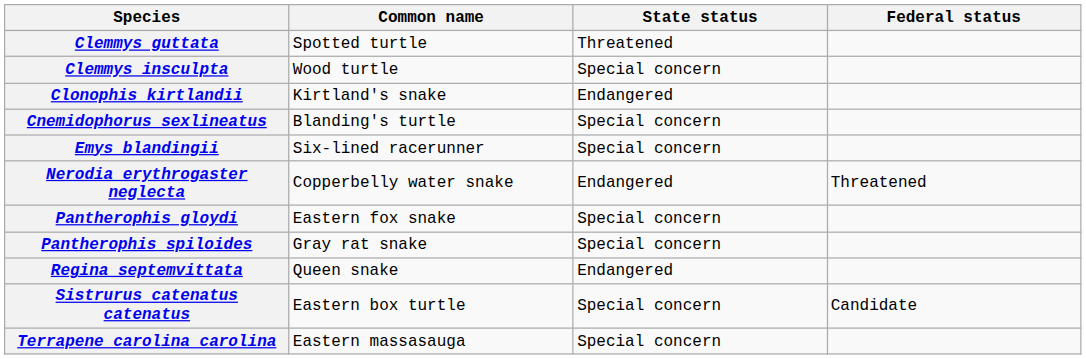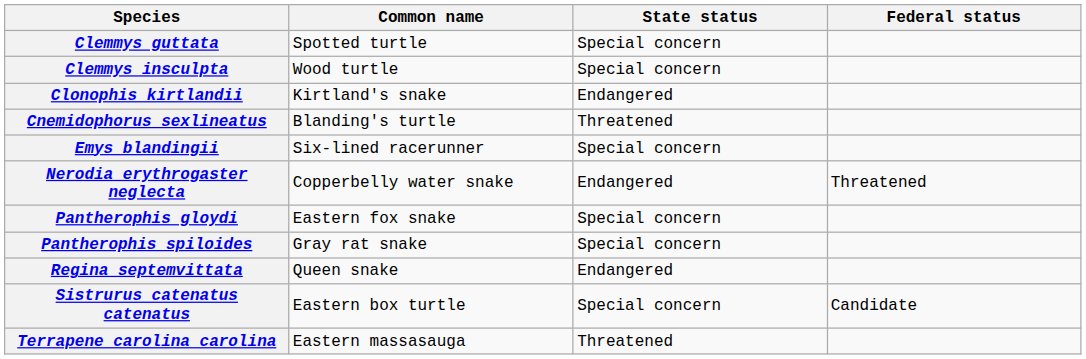 <table class="wikitable sortable plainrowheaders">
 <tr>
 <th scope="col" style="width:225px;">Species</th>
 <th scope="col" style="width:225px;">Common name</th>
 <th scope="col" style="width:200px;">State status</th>
 <th scope="col" style="width:200px;">Federal status</th>
 </tr>
 <tr>
 <th scope="row"><em><a href='#'>Clemmys guttata</a></em></th>
 <td>Spotted turtle</td>
-<td>Threatened</td>
+<td>Special concern</td>
 <td></td>
 </tr>
 <tr>
 <th scope="row"><em><a href='#'>Clemmys insculpta</a></em></th>
 <td>Wood turtle</td>
 <td>Special concern</td>
 <td></td>
 </tr>
 <tr>
 <th scope="row"><em><a href='#'>Clonophis kirtlandii</a></em></th>
 <td>Kirtland's snake</td>
 <td>Endangered</td>
 <td></td>
 </tr>
 <tr>
 <th scope="row"><em><a href='#'>Cnemidophorus sexlineatus</a></em></th>
 <td>Blanding's turtle</td>
-<td>Special concern</td>
+<td>Threatened</td>
 <td></td>
 </tr>
 <tr>
 <th scope="row"><em><a href='#'>Emys blandingii</a></em></th>
 <td>Six-lined racerunner</td>
 <td>Special concern</td>
 <td></td>
 </tr>
 <tr>
 <th scope="row"><em><a href='#'>Nerodia erythrogaster neglecta</a></em></th>
 <td>Copperbelly water snake</td>
 <td>Endangered</td>
 <td>Threatened</td>
 </tr>
 <tr>
 <th scope="row"><em><a href='#'>Pantherophis gloydi</a></em></th>
 <td>Eastern fox snake</td>
 <td>Special concern</td>
 <td></td>
 </tr>
 <tr>
 <th scope="row"><em><a href='#'>Pantherophis spiloides</a></em></th>
 <td>Gray rat snake</td>
 <td>Special concern</td>
 <td></td>
 </tr>
 <tr>
 <th scope="row"><em><a href='#'>Regina septemvittata</a></em></th>
 <td>Queen snake</td>
 <td>Endangered</td>
 <td></td>
 </tr>
 <tr>
 <th scope="row"><em><a href='#'>Sistrurus catenatus catenatus</a></em></th>
 <td>Eastern box turtle</td>
 <td>Special concern</td>
 <td>Candidate</td>
 </tr>
 <tr>
 <th scope="row"><em><a href='#'>Terrapene carolina carolina</a></em></th>
 <td>Eastern massasauga</td>
-<td>Special concern</td>
+<td>Threatened</td>
 <td></td>
 </tr>
 </table>
